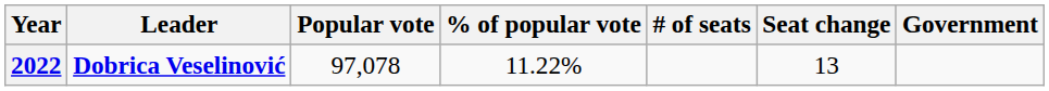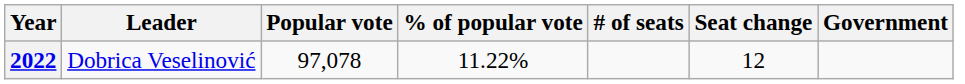 <table class="wikitable" style="text-align:center">
 <tr>
 <th>Year</th>
 <th>Leader</th>
 <th>Popular vote</th>
 <th>% of popular vote</th>
 <th># of seats</th>
 <th>Seat change</th>
 <th>Government</th>
 </tr>
 <tr>
 <th><a href='#'>2022</a></th>
-<td><strong><a href='#'>Dobrica Veselinović</a></strong></td>
+<td><a href='#'>Dobrica Veselinović</a></td>
 <td>97,078</td>
 <td>11.22% </td>
 <td></td>
-<td> 13</td>
+<td> 12</td>
 <td></td>
 </tr>
 </table>
